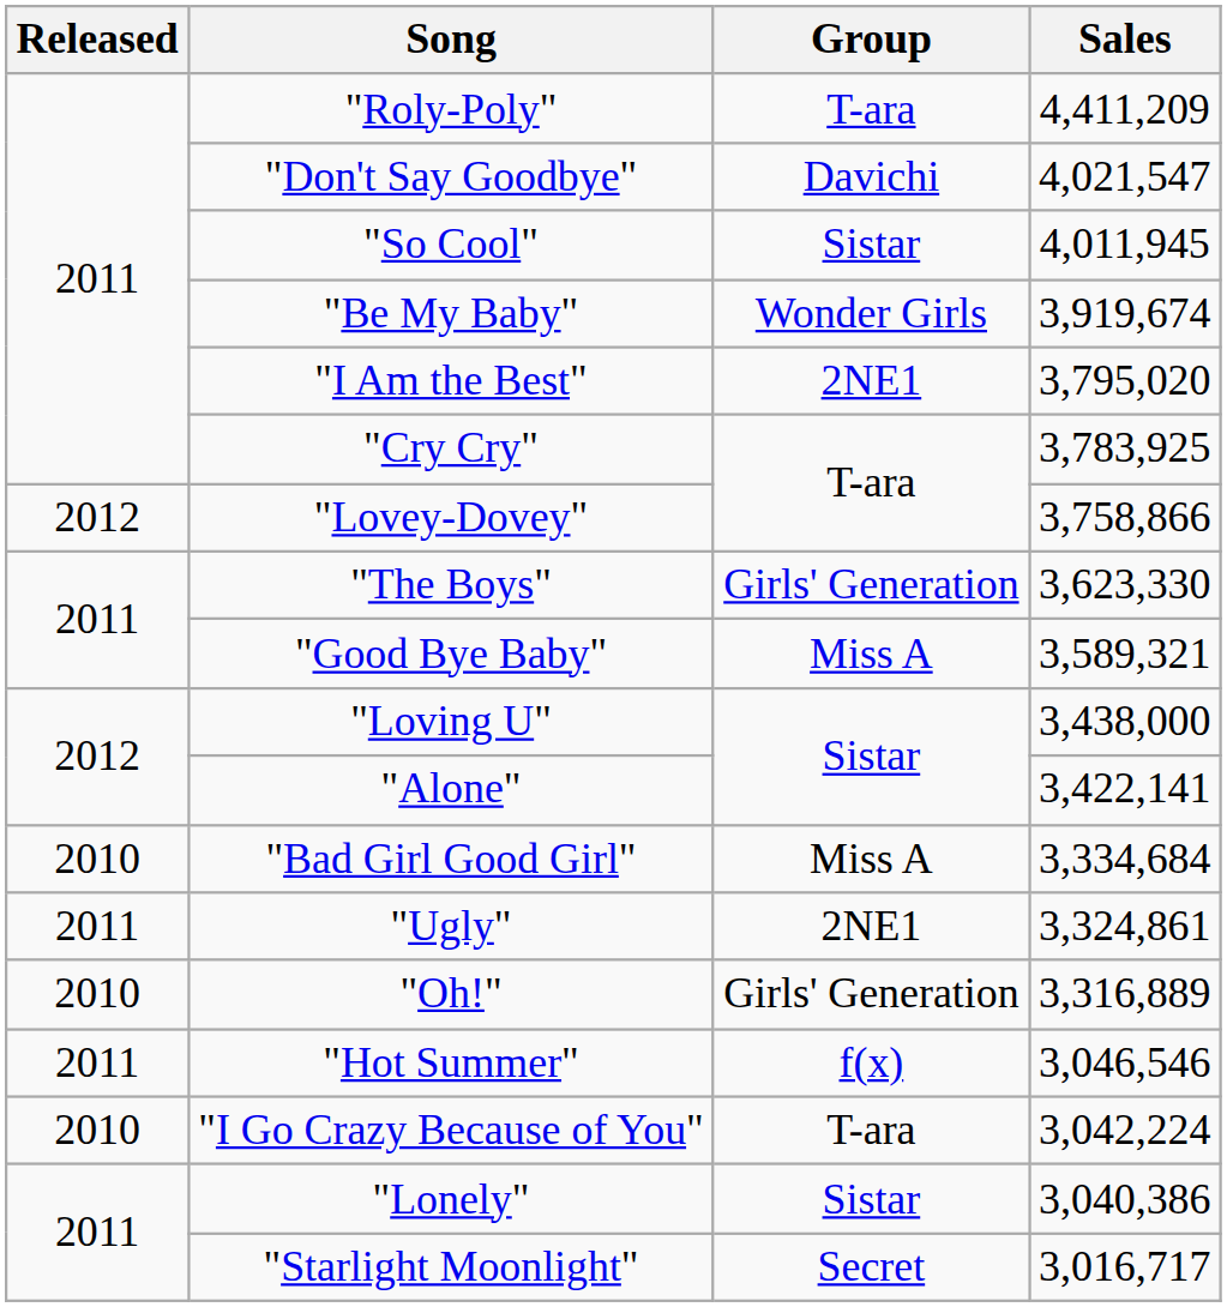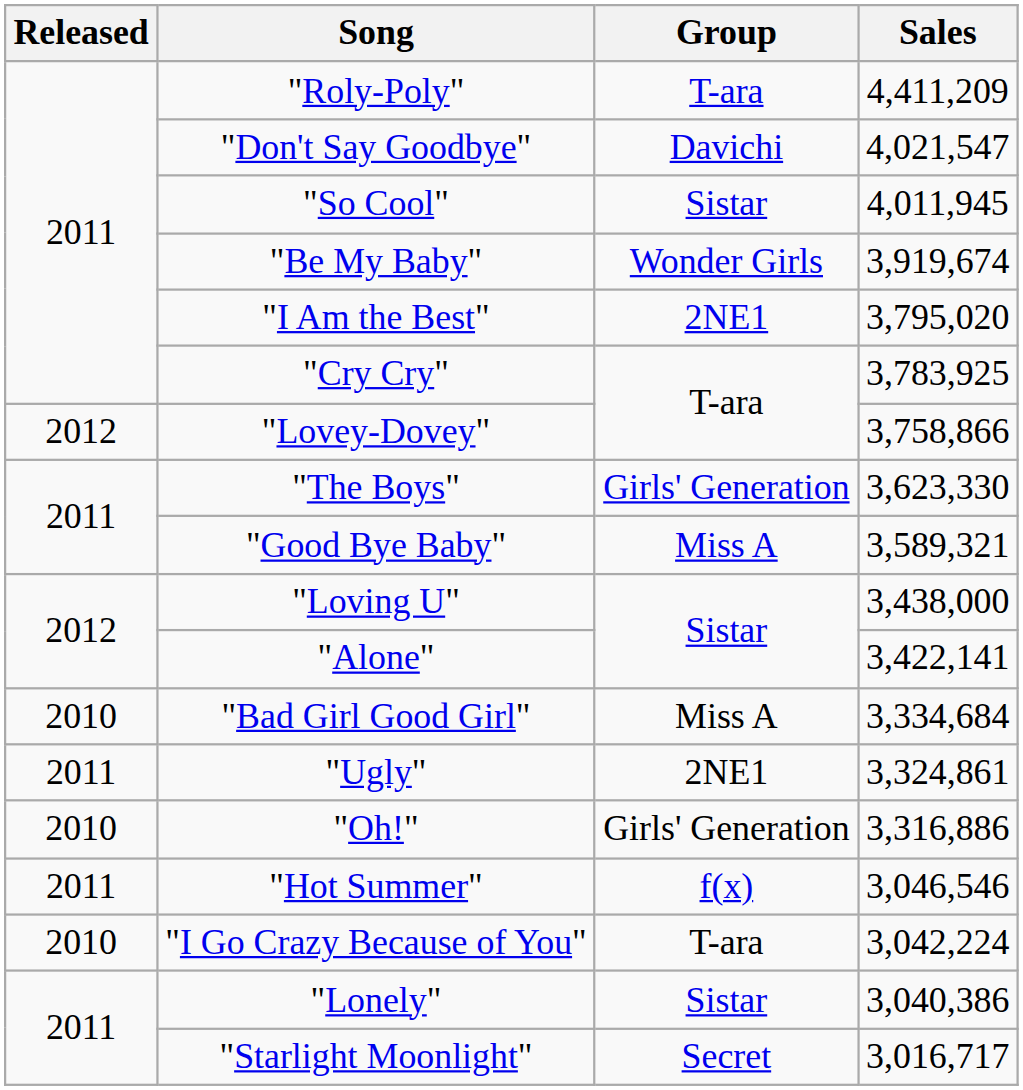 <table class="wikitable" style="text-align:center;">
 <tr>
 <th>Released</th>
 <th>Song</th>
 <th>Group</th>
 <th>Sales</th>
 </tr>
 <tr>
 <td rowspan="6">2011</td>
 <td>"<a href='#'>Roly-Poly</a>"</td>
 <td><a href='#'>T-ara</a></td>
 <td>4,411,209</td>
 </tr>
 <tr>
 <td>"<a href='#'>Don't Say Goodbye</a>"</td>
 <td><a href='#'>Davichi</a></td>
 <td>4,021,547</td>
 </tr>
 <tr>
 <td>"<a href='#'>So Cool</a>"</td>
 <td><a href='#'>Sistar</a></td>
 <td>4,011,945</td>
 </tr>
 <tr>
 <td>"<a href='#'>Be My Baby</a>"</td>
 <td><a href='#'>Wonder Girls</a></td>
 <td>3,919,674</td>
 </tr>
 <tr>
 <td>"<a href='#'>I Am the Best</a>"</td>
 <td><a href='#'>2NE1</a></td>
 <td>3,795,020</td>
 </tr>
 <tr>
 <td>"<a href='#'>Cry Cry</a>"</td>
 <td rowspan="2">T-ara</td>
 <td>3,783,925</td>
 </tr>
 <tr>
 <td>2012</td>
 <td>"<a href='#'>Lovey-Dovey</a>"</td>
 <td>3,758,866</td>
 </tr>
 <tr>
 <td rowspan="2">2011</td>
 <td>"<a href='#'>The Boys</a>"</td>
 <td><a href='#'>Girls' Generation</a></td>
 <td>3,623,330</td>
 </tr>
 <tr>
 <td>"<a href='#'>Good Bye Baby</a>"</td>
 <td><a href='#'>Miss A</a></td>
 <td>3,589,321</td>
 </tr>
 <tr>
 <td rowspan="2">2012</td>
 <td>"<a href='#'>Loving U</a>"</td>
 <td rowspan="2"><a href='#'>Sistar</a></td>
 <td>3,438,000</td>
 </tr>
 <tr>
 <td>"<a href='#'>Alone</a>"</td>
 <td>3,422,141</td>
 </tr>
 <tr>
 <td>2010</td>
 <td>"<a href='#'>Bad Girl Good Girl</a>"</td>
 <td>Miss A</td>
 <td>3,334,684</td>
 </tr>
 <tr>
 <td>2011</td>
 <td>"<a href='#'>Ugly</a>"</td>
 <td>2NE1</td>
 <td>3,324,861</td>
 </tr>
 <tr>
 <td>2010</td>
 <td>"<a href='#'>Oh!</a>"</td>
 <td>Girls' Generation</td>
-<td>3,316,889</td>
+<td>3,316,886</td>
 </tr>
 <tr>
 <td>2011</td>
 <td>"<a href='#'>Hot Summer</a>"</td>
 <td><a href='#'>f(x)</a></td>
 <td>3,046,546</td>
 </tr>
 <tr>
 <td>2010</td>
 <td>"<a href='#'>I Go Crazy Because of You</a>"</td>
 <td>T-ara</td>
 <td>3,042,224</td>
 </tr>
 <tr>
 <td rowspan="2">2011</td>
 <td>"<a href='#'>Lonely</a>"</td>
 <td><a href='#'>Sistar</a></td>
 <td>3,040,386</td>
 </tr>
 <tr>
 <td>"<a href='#'>Starlight Moonlight</a>"</td>
 <td><a href='#'>Secret</a></td>
 <td>3,016,717</td>
 </tr>
 </table>
